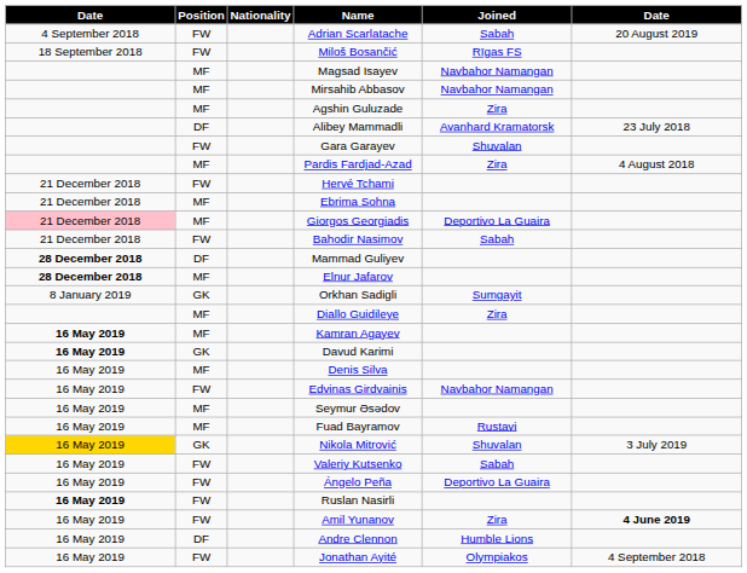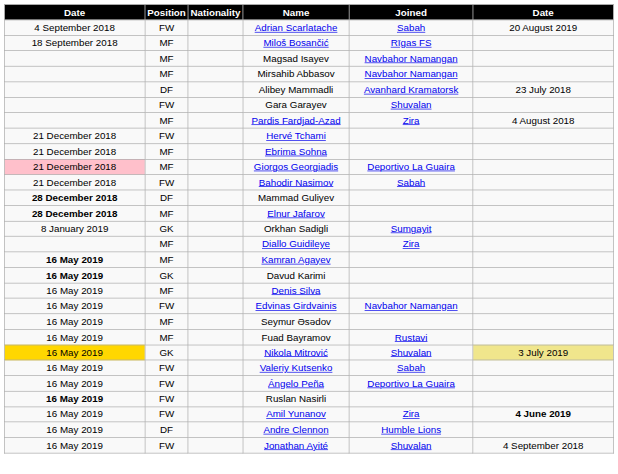 <table class="wikitable"  style="text-align:center; font-size:90%; ">
 <tr>
 <th style="background:#000000; color:#FFFFFF; width:200px;">Date</th>
 <th style="background:#000000; color:#FFFFFF; width:55px;">Position</th>
 <th style="background:#000000; color:#FFFFFF; width:55px;">Nationality</th>
 <th style="background:#000000; color:#FFFFFF; width:150px;">Name</th>
 <th style="background:#000000; color:#FFFFFF; width:175px;">Joined</th>
 <th style="background:#000000; color:#FFFFFF; width:200px;">Date</th>
 </tr>
 <tr>
 <td>4 September 2018</td>
 <td>FW</td>
 <td></td>
 <td><a href='#'>Adrian Scarlatache</a></td>
 <td><a href='#'>Sabah</a></td>
 <td>20 August 2019</td>
 </tr>
 <tr>
 <td>18 September 2018</td>
-<td>FW</td>
+<td>MF</td>
 <td></td>
 <td><a href='#'>Miloš Bosančić</a></td>
 <td><a href='#'>Rīgas FS</a></td>
 <td></td>
 </tr>
 <tr>
 <td></td>
 <td>MF</td>
 <td></td>
 <td>Magsad Isayev</td>
 <td><a href='#'>Navbahor Namangan</a></td>
 <td></td>
 </tr>
 <tr>
 <td></td>
 <td>MF</td>
 <td></td>
 <td>Mirsahib Abbasov</td>
 <td><a href='#'>Navbahor Namangan</a></td>
-<td></td>
-</tr>
-<tr>
-<td></td>
-<td>MF</td>
-<td></td>
-<td>Agshin Guluzade</td>
-<td><a href='#'>Zira</a></td>
 <td></td>
 </tr>
 <tr>
 <td></td>
 <td>DF</td>
 <td></td>
 <td>Alibey Mammadli</td>
 <td><a href='#'>Avanhard Kramatorsk</a></td>
 <td>23 July 2018</td>
 </tr>
 <tr>
 <td></td>
 <td>FW</td>
 <td></td>
 <td>Gara Garayev</td>
 <td><a href='#'>Shuvalan</a></td>
 <td></td>
 </tr>
 <tr>
 <td></td>
 <td>MF</td>
 <td></td>
 <td><a href='#'>Pardis Fardjad-Azad</a></td>
 <td><a href='#'>Zira</a></td>
 <td>4 August 2018</td>
 </tr>
 <tr>
 <td>21 December 2018</td>
 <td>FW</td>
 <td></td>
 <td><a href='#'>Hervé Tchami</a></td>
 <td></td>
 <td></td>
 </tr>
 <tr>
 <td>21 December 2018</td>
 <td>MF</td>
 <td></td>
 <td><a href='#'>Ebrima Sohna</a></td>
 <td></td>
 <td></td>
 </tr>
 <tr>
 <td style="background: pink;">21 December 2018</td>
 <td>MF</td>
 <td></td>
 <td><a href='#'>Giorgos Georgiadis</a></td>
 <td><a href='#'>Deportivo La Guaira</a></td>
 <td></td>
 </tr>
 <tr>
 <td>21 December 2018</td>
 <td>FW</td>
 <td></td>
 <td><a href='#'>Bahodir Nasimov</a></td>
 <td><a href='#'>Sabah</a></td>
 <td></td>
 </tr>
 <tr>
 <td><strong>28 December 2018</strong></td>
 <td>DF</td>
 <td></td>
 <td>Mammad Guliyev</td>
 <td></td>
 <td></td>
 </tr>
 <tr>
 <td><strong>28 December 2018</strong></td>
 <td>MF</td>
 <td></td>
 <td><a href='#'>Elnur Jafarov</a></td>
 <td></td>
 <td></td>
 </tr>
 <tr>
 <td>8 January 2019</td>
 <td>GK</td>
 <td></td>
 <td>Orkhan Sadigli</td>
 <td><a href='#'>Sumgayit</a></td>
 <td></td>
 </tr>
 <tr>
 <td></td>
 <td>MF</td>
 <td></td>
 <td><a href='#'>Diallo Guidileye</a></td>
 <td><a href='#'>Zira</a></td>
 <td></td>
 </tr>
 <tr>
 <td><strong>16 May 2019</strong></td>
 <td>MF</td>
 <td></td>
 <td><a href='#'>Kamran Agayev</a></td>
 <td></td>
 <td></td>
 </tr>
 <tr>
 <td><strong>16 May 2019</strong></td>
 <td>GK</td>
 <td></td>
 <td>Davud Karimi</td>
 <td></td>
 <td></td>
 </tr>
 <tr>
 <td>16 May 2019</td>
 <td>MF</td>
 <td></td>
 <td><a href='#'>Denis Silva</a></td>
 <td></td>
 <td></td>
 </tr>
 <tr>
 <td>16 May 2019</td>
 <td>FW</td>
 <td></td>
 <td><a href='#'>Edvinas Girdvainis</a></td>
 <td><a href='#'>Navbahor Namangan</a></td>
 <td></td>
 </tr>
 <tr>
 <td>16 May 2019</td>
 <td>MF</td>
 <td></td>
 <td>Seymur Əsədov</td>
 <td></td>
 <td></td>
 </tr>
 <tr>
 <td>16 May 2019</td>
 <td>MF</td>
 <td></td>
 <td>Fuad Bayramov</td>
 <td><a href='#'>Rustavi</a></td>
 <td></td>
 </tr>
 <tr>
 <td style="background: gold;">16 May 2019</td>
 <td>GK</td>
 <td></td>
 <td><a href='#'>Nikola Mitrović</a></td>
 <td><a href='#'>Shuvalan</a></td>
-<td>3 July 2019</td>
+<td style="background: khaki;">3 July 2019</td>
 </tr>
 <tr>
 <td>16 May 2019</td>
 <td>FW</td>
 <td></td>
 <td><a href='#'>Valeriy Kutsenko</a></td>
 <td><a href='#'>Sabah</a></td>
 <td></td>
 </tr>
 <tr>
 <td>16 May 2019</td>
 <td>FW</td>
 <td></td>
 <td><a href='#'>Ángelo Peña</a></td>
 <td><a href='#'>Deportivo La Guaira</a></td>
 <td></td>
 </tr>
 <tr>
 <td><strong>16 May 2019</strong></td>
 <td>FW</td>
 <td></td>
 <td>Ruslan Nasirli</td>
 <td></td>
 <td></td>
 </tr>
 <tr>
 <td>16 May 2019</td>
 <td>FW</td>
 <td></td>
 <td><a href='#'>Amil Yunanov</a></td>
 <td><a href='#'>Zira</a></td>
 <td><strong>4 June 2019</strong></td>
 </tr>
 <tr>
 <td>16 May 2019</td>
 <td>DF</td>
 <td></td>
 <td><a href='#'>Andre Clennon</a></td>
 <td><a href='#'>Humble Lions</a></td>
 <td></td>
 </tr>
 <tr>
 <td>16 May 2019</td>
 <td>FW</td>
 <td></td>
 <td><a href='#'>Jonathan Ayité</a></td>
-<td><a href='#'>Olympiakos</a></td>
+<td><a href='#'>Shuvalan</a></td>
 <td>4 September 2018</td>
 </tr>
 </table>
